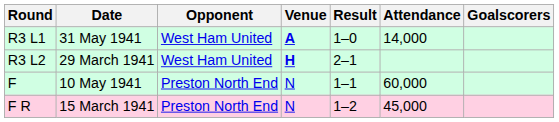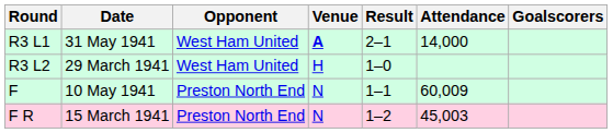 <table class="wikitable">
 <tr>
 <th>Round</th>
 <th>Date</th>
 <th>Opponent</th>
 <th>Venue</th>
 <th>Result</th>
 <th>Attendance</th>
 <th>Goalscorers</th>
 </tr>
 <tr style="background:#d0ffe3;">
 <td>R3 L1</td>
 <td>31 May 1941</td>
 <td><a href='#'>West Ham United</a></td>
 <td><strong><a href='#'>A</a></strong></td>
-<td>1–0</td>
+<td>2–1</td>
 <td>14,000</td>
 <td></td>
 </tr>
 <tr style="background:#d0ffe3;">
 <td>R3 L2</td>
 <td>29 March 1941</td>
 <td><a href='#'>West Ham United</a></td>
-<td><strong><a href='#'>H</a></strong></td>
-<td>2–1</td>
+<td><a href='#'>H</a></td>
+<td>1–0</td>
 <td></td>
 <td></td>
 </tr>
 <tr style="background:#d0ffe3;">
 <td>F</td>
 <td>10 May 1941</td>
 <td><a href='#'>Preston North End</a></td>
 <td><a href='#'>N</a></td>
 <td>1–1</td>
-<td>60,000</td>
+<td>60,009</td>
 <td></td>
 </tr>
 <tr style="background:#ffd0e3;">
 <td>F R</td>
 <td>15 March 1941</td>
 <td><a href='#'>Preston North End</a></td>
 <td><a href='#'>N</a></td>
 <td>1–2</td>
-<td>45,000</td>
+<td>45,003</td>
 <td></td>
 </tr>
 </table>
